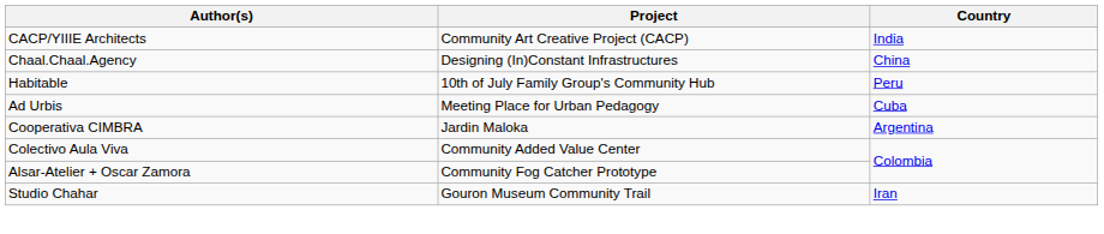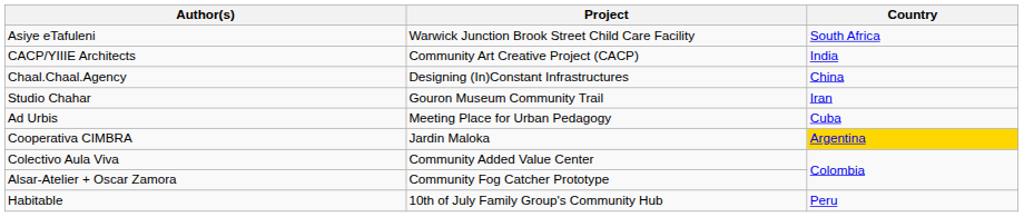 <table class="wikitable">
 <tr>
 <th width="19%">Author(s)</th>
 <th width="19%">Project</th>
 <th width="10%">Country</th>
+</tr>
+<tr>
+<td>Asiye eTafuleni</td>
+<td>Warwick Junction Brook Street Child Care Facility</td>
+<td><a href='#'>South Africa</a></td>
 </tr>
 <tr>
 <td>CACP/YIIIE Architects</td>
 <td>Community Art Creative Project (CACP)</td>
 <td><a href='#'>India</a></td>
 </tr>
 <tr>
 <td>Chaal.Chaal.Agency</td>
 <td>Designing (In)Constant Infrastructures</td>
 <td><a href='#'>China</a></td>
 </tr>
 <tr>
-<td>Habitable</td>
-<td>10th of July Family Group's Community Hub</td>
-<td><a href='#'>Peru</a></td>
+<td>Studio Chahar</td>
+<td>Gouron Museum Community Trail</td>
+<td><a href='#'>Iran</a></td>
 </tr>
 <tr>
 <td>Ad Urbis</td>
 <td>Meeting Place for Urban Pedagogy</td>
 <td><a href='#'>Cuba</a></td>
 </tr>
 <tr>
 <td>Cooperativa CIMBRA</td>
 <td>Jardin Maloka</td>
-<td><a href='#'>Argentina</a></td>
+<td style="background: gold;"><a href='#'>Argentina</a></td>
 </tr>
 <tr>
 <td>Colectivo Aula Viva</td>
 <td>Community Added Value Center</td>
 <td rowspan="2"><a href='#'>Colombia</a></td>
 </tr>
 <tr>
 <td>Alsar-Atelier + Oscar Zamora</td>
 <td>Community Fog Catcher Prototype</td>
 </tr>
 <tr>
-<td>Studio Chahar</td>
-<td>Gouron Museum Community Trail</td>
-<td><a href='#'>Iran</a></td>
+<td>Habitable</td>
+<td>10th of July Family Group's Community Hub</td>
+<td><a href='#'>Peru</a></td>
 </tr>
 </table>
